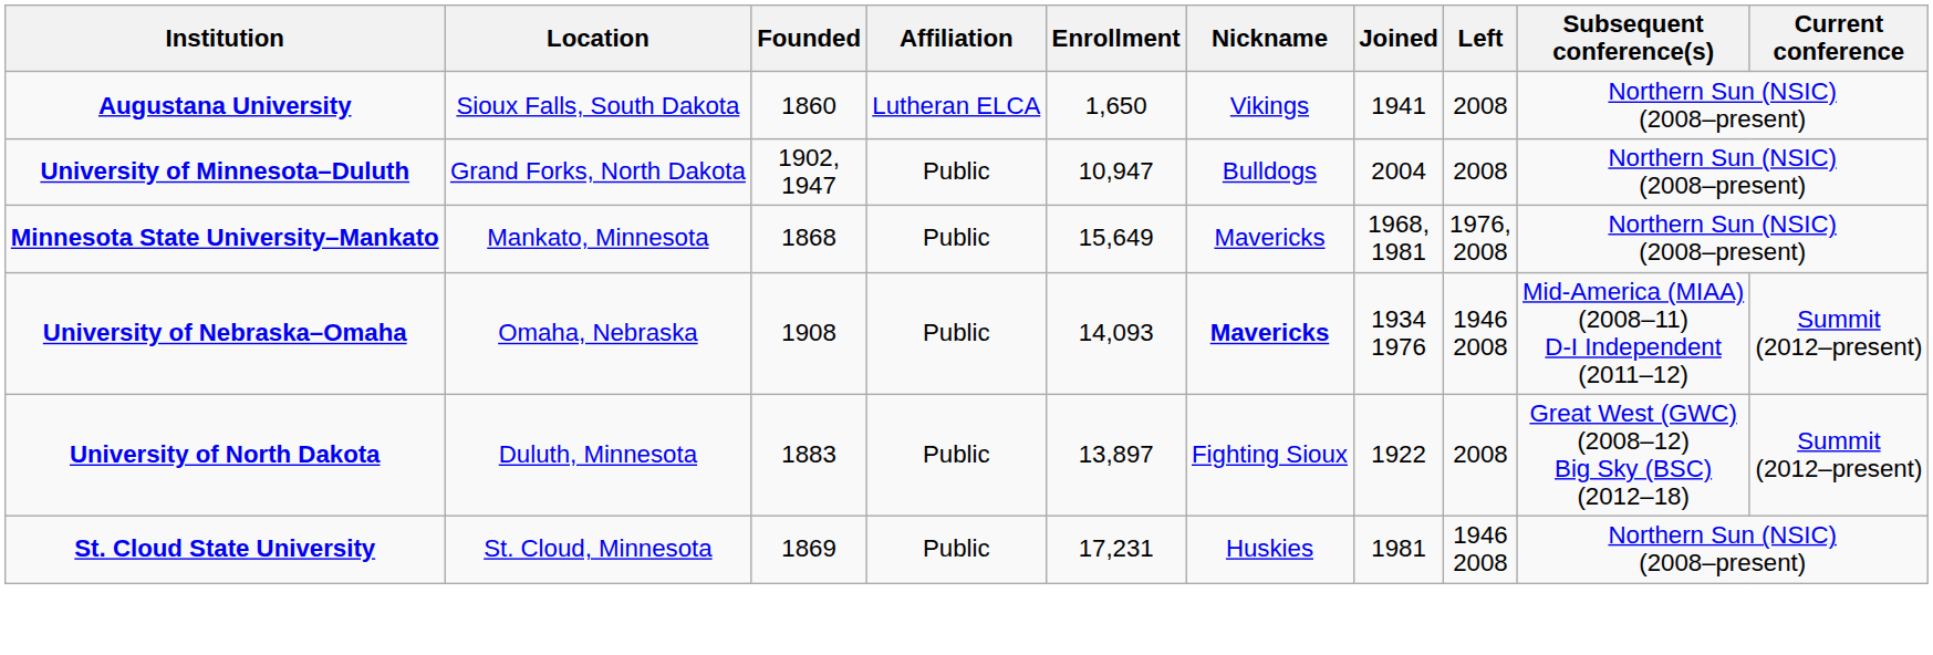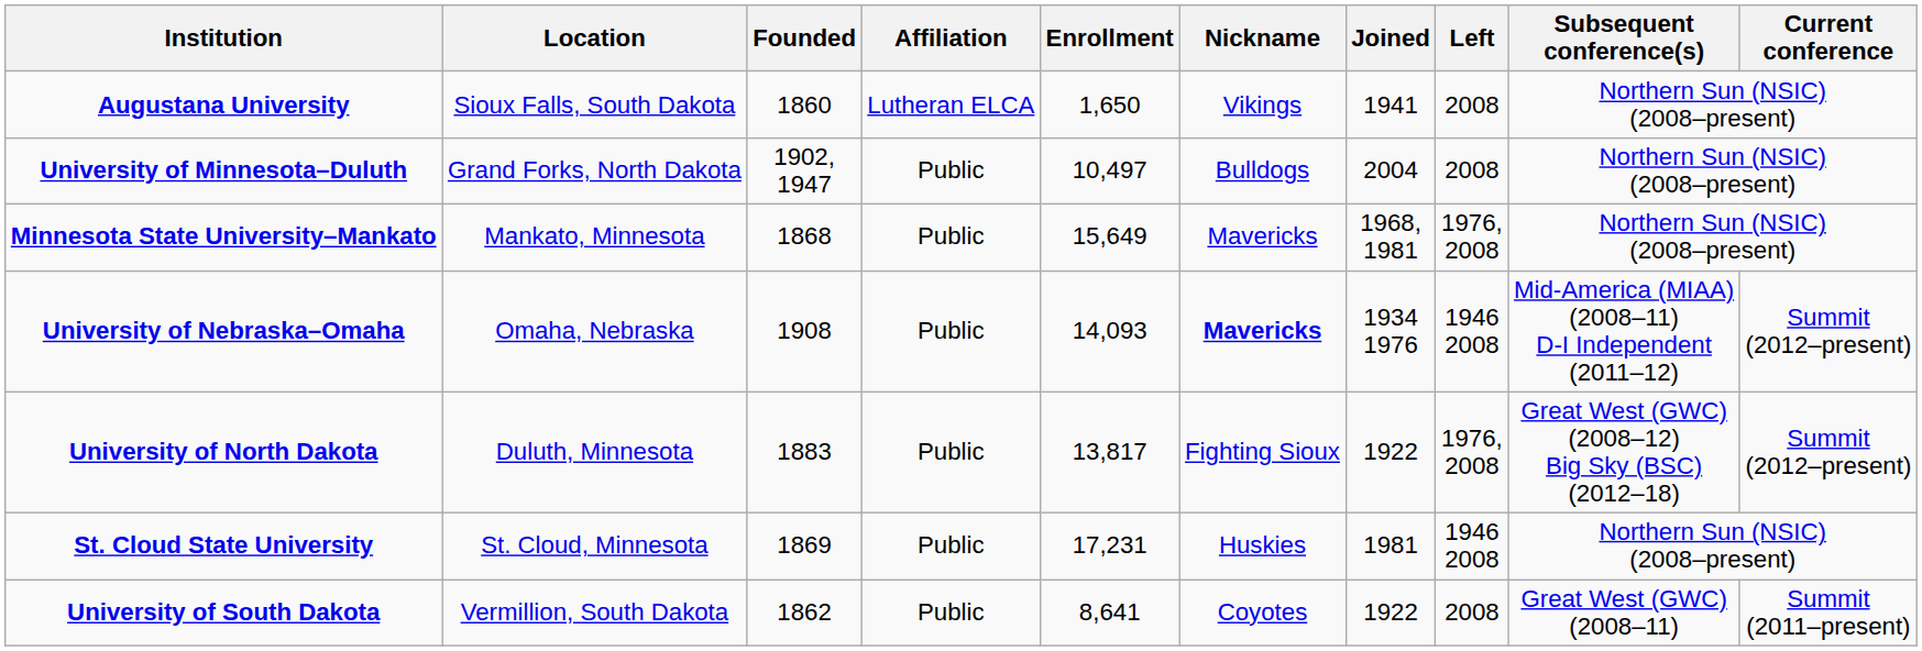 <table class="wikitable sortable" style="text-align:center;">
 <tr>
 <th>Institution</th>
 <th>Location</th>
 <th>Founded</th>
 <th>Affiliation</th>
 <th>Enrollment</th>
 <th>Nickname</th>
 <th>Joined</th>
 <th>Left</th>
 <th>Subsequent<br>conference(s)</th>
 <th>Current<br>conference</th>
 </tr>
 <tr>
 <td><strong><a href='#'>Augustana University</a></strong></td>
 <td><a href='#'>Sioux Falls, South Dakota</a></td>
 <td>1860</td>
 <td><a href='#'>Lutheran ELCA</a></td>
 <td>1,650</td>
 <td><a href='#'>Vikings</a></td>
 <td>1941</td>
 <td>2008</td>
 <td colspan="2"><a href='#'>Northern Sun (NSIC)</a><br>(2008–present)</td>
 </tr>
 <tr>
 <td><strong><a href='#'>University of Minnesota–Duluth</a></strong></td>
 <td><a href='#'>Grand Forks, North Dakota</a></td>
 <td>1902,<br>1947</td>
 <td>Public</td>
-<td>10,947</td>
+<td>10,497</td>
 <td><a href='#'>Bulldogs</a></td>
 <td>2004</td>
 <td>2008</td>
 <td colspan="2"><a href='#'>Northern Sun (NSIC)</a><br>(2008–present)</td>
 </tr>
 <tr>
 <td><strong><a href='#'>Minnesota State University–Mankato</a></strong></td>
 <td><a href='#'>Mankato, Minnesota</a></td>
 <td>1868</td>
 <td>Public</td>
 <td>15,649</td>
 <td><a href='#'>Mavericks</a></td>
 <td>1968,<br>1981</td>
 <td>1976,<br>2008</td>
 <td colspan="2"><a href='#'>Northern Sun (NSIC)</a><br>(2008–present)</td>
 </tr>
 <tr>
 <td><strong><a href='#'>University of Nebraska–Omaha</a></strong></td>
 <td><a href='#'>Omaha, Nebraska</a></td>
 <td>1908</td>
 <td>Public</td>
 <td>14,093</td>
 <td><strong><a href='#'>Mavericks</a></strong></td>
 <td>1934<br>1976</td>
 <td>1946<br>2008</td>
 <td><a href='#'>Mid-America (MIAA)</a><br>(2008–11)<br><a href='#'>D-I Independent</a><br>(2011–12)</td>
 <td><a href='#'>Summit</a><br>(2012–present)</td>
 </tr>
 <tr>
 <td><strong><a href='#'>University of North Dakota</a></strong></td>
 <td><a href='#'>Duluth, Minnesota</a></td>
 <td>1883</td>
 <td>Public</td>
-<td>13,897</td>
+<td>13,817</td>
 <td><a href='#'>Fighting Sioux</a></td>
 <td>1922</td>
-<td>2008</td>
+<td>1976,<br>2008</td>
 <td><a href='#'>Great West (GWC)</a><br>(2008–12)<br><a href='#'>Big Sky (BSC)</a><br>(2012–18)</td>
 <td><a href='#'>Summit</a><br>(2012–present)</td>
 </tr>
 <tr>
 <td><strong><a href='#'>St. Cloud State University</a></strong></td>
 <td><a href='#'>St. Cloud, Minnesota</a></td>
 <td>1869</td>
 <td>Public</td>
 <td>17,231</td>
 <td><a href='#'>Huskies</a></td>
 <td>1981</td>
 <td>1946<br>2008</td>
 <td colspan="2"><a href='#'>Northern Sun (NSIC)</a><br>(2008–present)</td>
 </tr>
+<tr>
+<td><strong><a href='#'>University of South Dakota</a></strong></td>
+<td><a href='#'>Vermillion, South Dakota</a></td>
+<td>1862</td>
+<td>Public</td>
+<td>8,641</td>
+<td><a href='#'>Coyotes</a></td>
+<td>1922</td>
+<td>2008</td>
+<td><a href='#'>Great West (GWC)</a><br>(2008–11)</td>
+<td><a href='#'>Summit</a><br>(2011–present)</td>
+</tr>
 </table>
